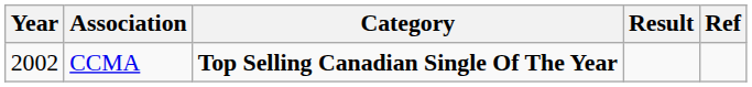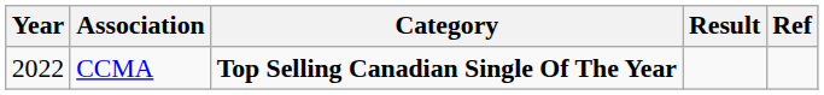 <table class="wikitable">
 <tr>
 <th>Year</th>
 <th>Association</th>
 <th>Category</th>
 <th>Result</th>
 <th>Ref</th>
 </tr>
 <tr>
-<td>2002</td>
+<td>2022</td>
 <td><a href='#'>CCMA</a></td>
 <td><strong>Top Selling Canadian Single Of The Year</strong></td>
 <td></td>
 <td></td>
 </tr>
 </table>
